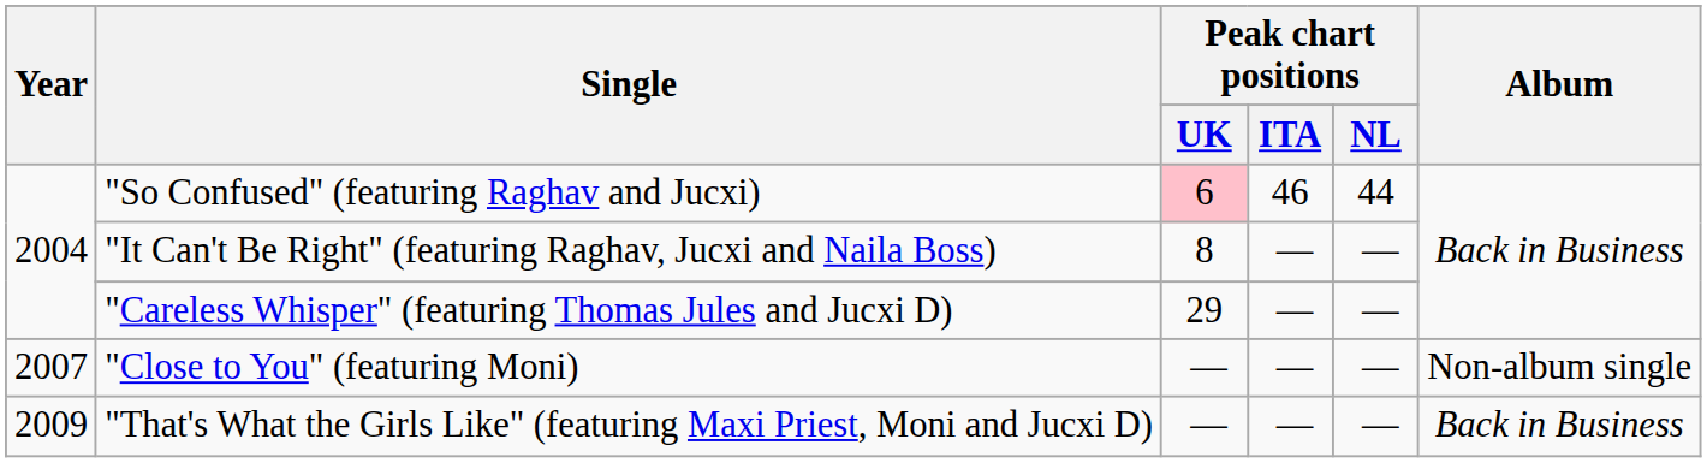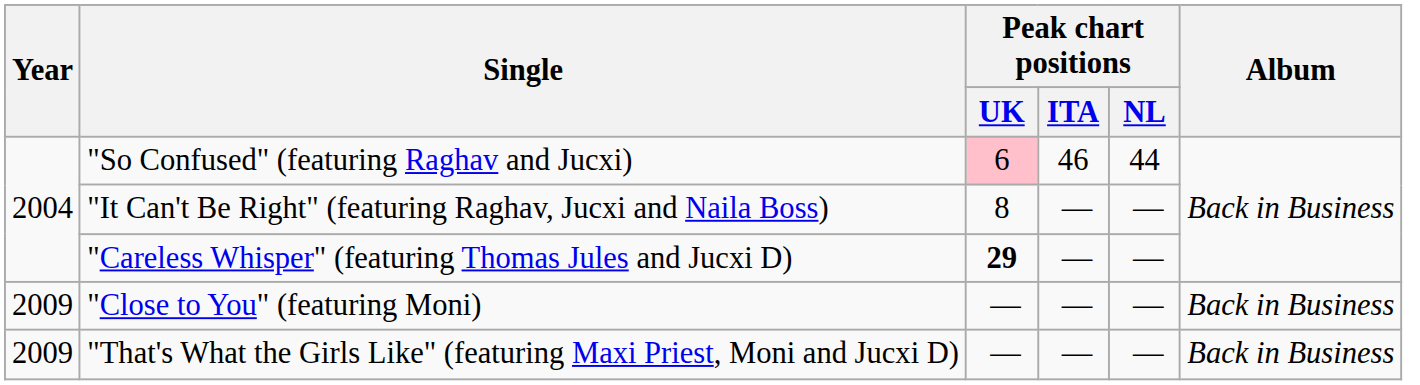 <table class="wikitable" style="text-align:center;">
 <tr>
 <th rowspan="2">Year</th>
 <th rowspan="2">Single</th>
 <th colspan="3">Peak chart positions</th>
 <th rowspan="2">Album</th>
 </tr>
 <tr>
 <th width="30"><a href='#'>UK</a><br></th>
 <th width="30"><a href='#'>ITA</a><br></th>
 <th width="30"><a href='#'>NL</a><br></th>
 </tr>
 <tr>
 <td rowspan="3">2004</td>
 <td align="left">"So Confused" (featuring <a href='#'>Raghav</a> and Jucxi)</td>
 <td style="background: pink;">6</td>
 <td>46</td>
 <td>44</td>
 <td rowspan="3"><em>Back in Business</em></td>
 </tr>
 <tr>
 <td align="left">"It Can't Be Right" (featuring Raghav, Jucxi and <a href='#'>Naila Boss</a>)</td>
 <td>8</td>
 <td> —</td>
 <td> —</td>
 </tr>
 <tr>
 <td align="left">"<a href='#'>Careless Whisper</a>" (featuring <a href='#'>Thomas Jules</a> and Jucxi D)</td>
-<td>29</td>
+<td><strong>29</strong></td>
 <td> —</td>
 <td> —</td>
 </tr>
 <tr>
-<td>2007</td>
+<td>2009</td>
 <td align="left">"<a href='#'>Close to You</a>" (featuring Moni)</td>
 <td> —</td>
 <td> —</td>
 <td> —</td>
-<td>Non-album single</td>
+<td><em>Back in Business</em></td>
 </tr>
 <tr>
 <td>2009</td>
 <td align="left">"That's What the Girls Like" (featuring <a href='#'>Maxi Priest</a>, Moni and Jucxi D)</td>
 <td> —</td>
 <td> —</td>
 <td> —</td>
 <td><em>Back in Business</em></td>
 </tr>
 </table>
